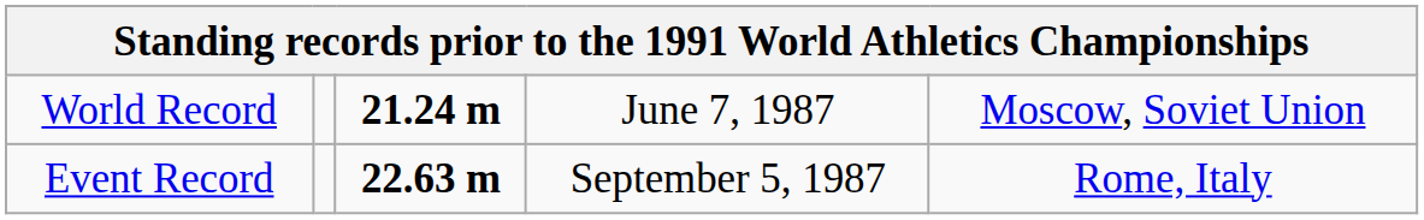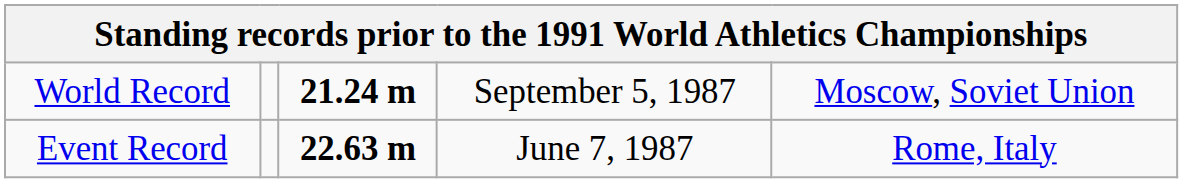 <table class="wikitable" style=" text-align:center; font-size:110%;" width="95%">
 <tr>
 <th colspan="5">Standing records prior to the 1991 World Athletics Championships</th>
 </tr>
 <tr>
 <td><a href='#'>World Record</a></td>
 <td></td>
 <td><strong>21.24 m </strong></td>
-<td>June 7, 1987</td>
+<td>September 5, 1987</td>
 <td> <a href='#'>Moscow</a>, <a href='#'>Soviet Union</a></td>
 </tr>
 <tr>
 <td><a href='#'>Event Record</a></td>
 <td></td>
 <td><strong>22.63 m </strong></td>
-<td>September 5, 1987</td>
+<td>June 7, 1987</td>
 <td> <a href='#'>Rome, Italy</a></td>
 </tr>
 </table>
